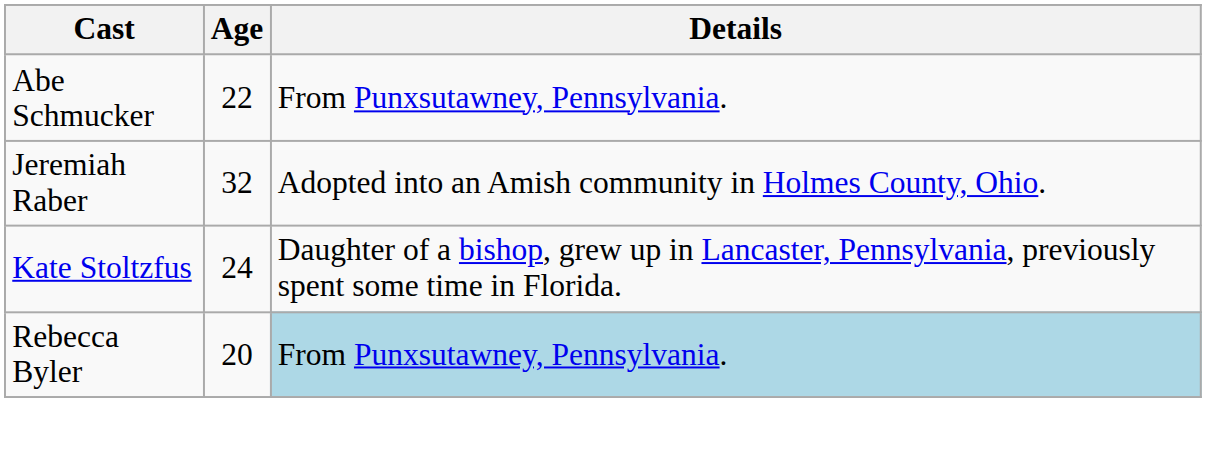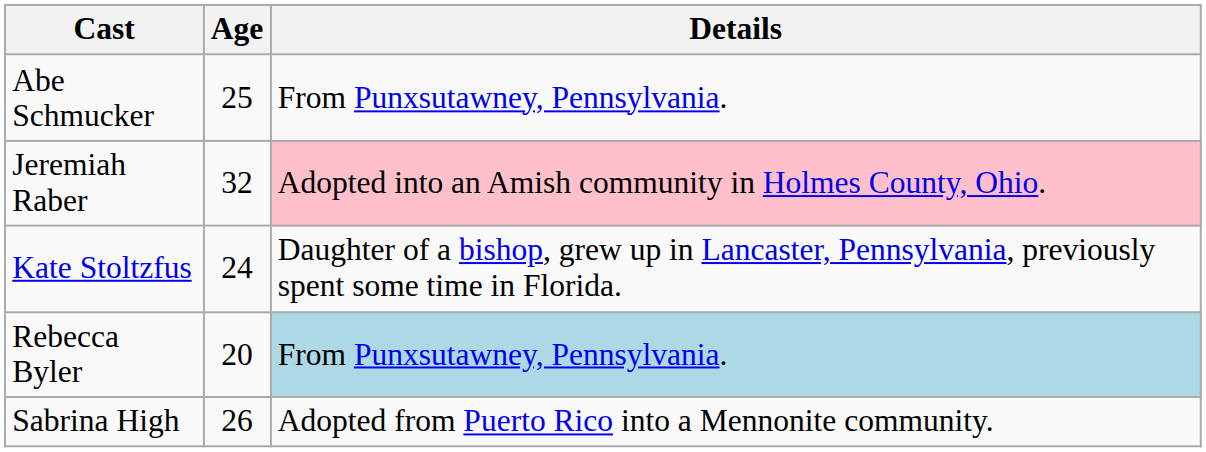 <table class="wikitable">
 <tr>
 <th>Cast</th>
 <th>Age</th>
 <th>Details</th>
 </tr>
 <tr>
 <td>Abe Schmucker</td>
-<td style="text-align:center;">22</td>
+<td style="text-align:center;">25</td>
 <td>From <a href='#'>Punxsutawney, Pennsylvania</a>.</td>
 </tr>
 <tr>
 <td>Jeremiah Raber</td>
 <td style="text-align:center;">32</td>
-<td>Adopted into an Amish community in <a href='#'>Holmes County, Ohio</a>.</td>
+<td style="background: pink;">Adopted into an Amish community in <a href='#'>Holmes County, Ohio</a>.</td>
 </tr>
 <tr>
 <td><a href='#'>Kate Stoltzfus</a></td>
 <td style="text-align:center;">24</td>
 <td>Daughter of a <a href='#'>bishop</a>, grew up in <a href='#'>Lancaster, Pennsylvania</a>, previously spent some time in Florida.</td>
 </tr>
 <tr>
 <td>Rebecca Byler</td>
 <td style="text-align:center;">20</td>
 <td style="background: lightblue;">From <a href='#'>Punxsutawney, Pennsylvania</a>.</td>
 </tr>
+<tr>
+<td>Sabrina High</td>
+<td style="text-align:center;">26</td>
+<td>Adopted from <a href='#'>Puerto Rico</a> into a Mennonite community.</td>
+</tr>
 </table>
